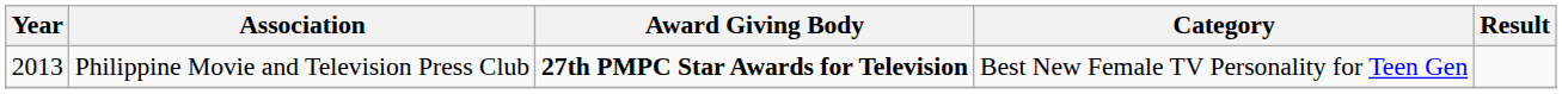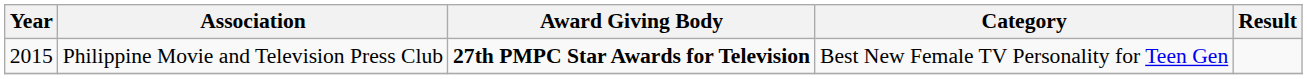 <table class="wikitable">
 <tr>
 <th>Year</th>
 <th>Association</th>
 <th>Award Giving Body</th>
 <th>Category</th>
 <th>Result</th>
 </tr>
 <tr>
-<td>2013</td>
+<td>2015</td>
 <td>Philippine Movie and Television Press Club</td>
 <td><strong>27th PMPC Star Awards for Television</strong></td>
 <td>Best New Female TV Personality for <a href='#'>Teen Gen</a></td>
 <td></td>
 </tr>
 <tr>
 </tr>
 </table>
